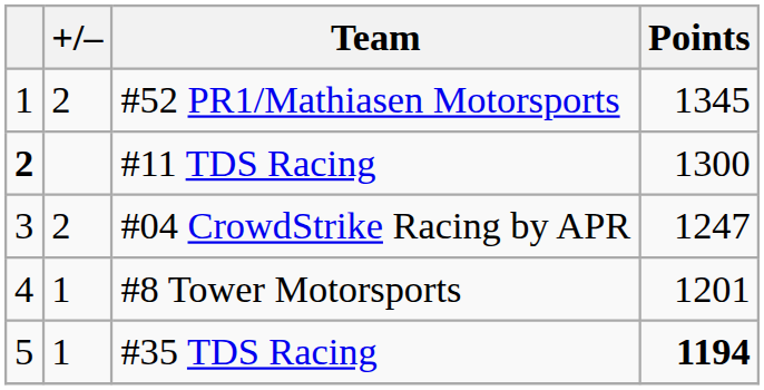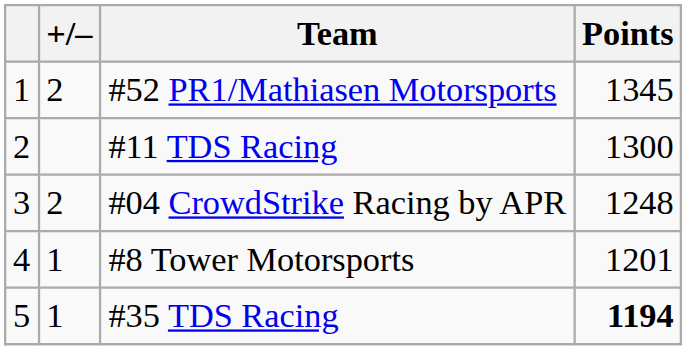 <table class="wikitable" style="font-size: 95%;">
 <tr>
 <th scope="col"></th>
 <th scope="col">+/–</th>
 <th scope="col">Team</th>
 <th scope="col">Points</th>
 </tr>
 <tr>
 <td align=center>1</td>
 <td align="left"> 2</td>
 <td> #52 <a href='#'>PR1/Mathiasen Motorsports</a></td>
 <td align=right>1345</td>
 </tr>
 <tr>
-<td align=center><strong>2</strong></td>
+<td align=center>2</td>
 <td align="left"></td>
 <td> #11 <a href='#'>TDS Racing</a></td>
 <td align=right>1300</td>
 </tr>
 <tr>
 <td align=center>3</td>
 <td align="left"> 2</td>
 <td> #04 <a href='#'>CrowdStrike</a> Racing by APR</td>
-<td align=right>1247</td>
+<td align=right>1248</td>
 </tr>
 <tr>
 <td align=center>4</td>
 <td align="left"> 1</td>
 <td> #8 Tower Motorsports</td>
 <td align=right>1201</td>
 </tr>
 <tr>
 <td align=center>5</td>
 <td align="left"> 1</td>
 <td> #35 <a href='#'>TDS Racing</a></td>
 <td align=right><strong>1194</strong></td>
 </tr>
 <tr>
 </tr>
 </table>
